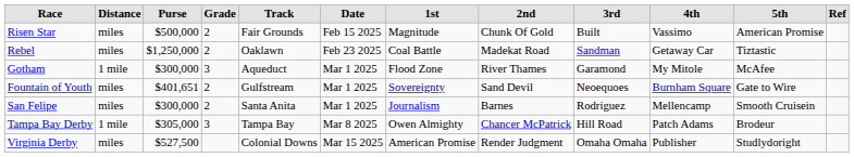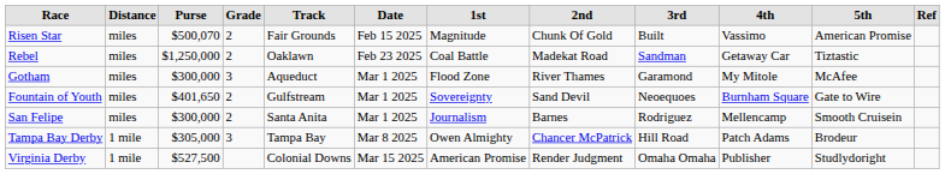 <table class="wikitable">
 <tr>
 <th style="background: #e3e3e3;">Race</th>
 <th style="background: #e3e3e3;">Distance</th>
 <th style="background: #e3e3e3;">Purse</th>
 <th style="background: #e3e3e3;">Grade</th>
 <th style="background: #e3e3e3;">Track</th>
 <th style="background: #e3e3e3;">Date</th>
 <th style="background: #e3e3e3;">1st</th>
 <th style="background: #e3e3e3;">2nd</th>
 <th style="background: #e3e3e3;">3rd</th>
 <th style="background: #e3e3e3;">4th</th>
 <th style="background: #e3e3e3;">5th</th>
 <th style="background: #e3e3e3;">Ref</th>
 </tr>
 <tr>
 <td><a href='#'>Risen Star</a></td>
 <td> miles</td>
-<td align=right>$500,000</td>
+<td align=right>$500,070</td>
 <td>2</td>
 <td>Fair Grounds</td>
 <td>Feb 15 2025</td>
 <td>Magnitude</td>
 <td>Chunk Of Gold</td>
 <td>Built</td>
 <td>Vassimo</td>
 <td>American Promise</td>
 <td></td>
 </tr>
 <tr>
 <td><a href='#'>Rebel</a></td>
 <td> miles</td>
 <td align=right>$1,250,000</td>
 <td>2</td>
 <td>Oaklawn</td>
 <td>Feb 23 2025</td>
 <td>Coal Battle</td>
 <td>Madekat Road</td>
 <td><a href='#'>Sandman</a></td>
 <td>Getaway Car</td>
 <td>Tiztastic</td>
 <td></td>
 </tr>
 <tr>
 <td><a href='#'>Gotham</a></td>
-<td>1 mile</td>
+<td> miles</td>
 <td align=right>$300,000</td>
 <td>3</td>
 <td>Aqueduct</td>
 <td>Mar 1 2025</td>
 <td>Flood Zone</td>
 <td>River Thames</td>
 <td>Garamond</td>
 <td>My Mitole</td>
 <td>McAfee</td>
 <td></td>
 </tr>
 <tr>
 <td><a href='#'>Fountain of Youth</a></td>
 <td> miles</td>
-<td align=right>$401,651</td>
+<td align=right>$401,650</td>
 <td>2</td>
 <td>Gulfstream</td>
 <td>Mar 1 2025</td>
 <td><a href='#'>Sovereignty</a></td>
 <td>Sand Devil</td>
 <td>Neoequoes</td>
 <td><a href='#'>Burnham Square</a></td>
 <td>Gate to Wire</td>
 <td></td>
 </tr>
 <tr>
 <td><a href='#'>San Felipe</a></td>
 <td> miles</td>
 <td align=right>$300,000</td>
 <td>2</td>
 <td>Santa Anita</td>
 <td>Mar 1 2025</td>
 <td><a href='#'>Journalism</a></td>
 <td>Barnes</td>
 <td>Rodriguez</td>
 <td>Mellencamp</td>
 <td>Smooth Cruisein</td>
 <td></td>
 </tr>
 <tr>
 <td><a href='#'>Tampa Bay Derby</a></td>
 <td>1 mile</td>
 <td align=right>$305,000</td>
 <td>3</td>
 <td>Tampa Bay</td>
 <td>Mar 8 2025</td>
 <td>Owen Almighty</td>
 <td><a href='#'>Chancer McPatrick</a></td>
 <td>Hill Road</td>
 <td>Patch Adams</td>
 <td>Brodeur</td>
 <td></td>
 </tr>
 <tr>
 <td><a href='#'>Virginia Derby</a></td>
-<td> miles</td>
+<td>1 mile</td>
 <td align=right>$527,500</td>
 <td></td>
 <td>Colonial Downs</td>
 <td>Mar 15 2025</td>
 <td>American Promise</td>
 <td>Render Judgment</td>
 <td>Omaha Omaha</td>
 <td>Publisher</td>
 <td>Studlydoright</td>
 <td></td>
 </tr>
 </table>
